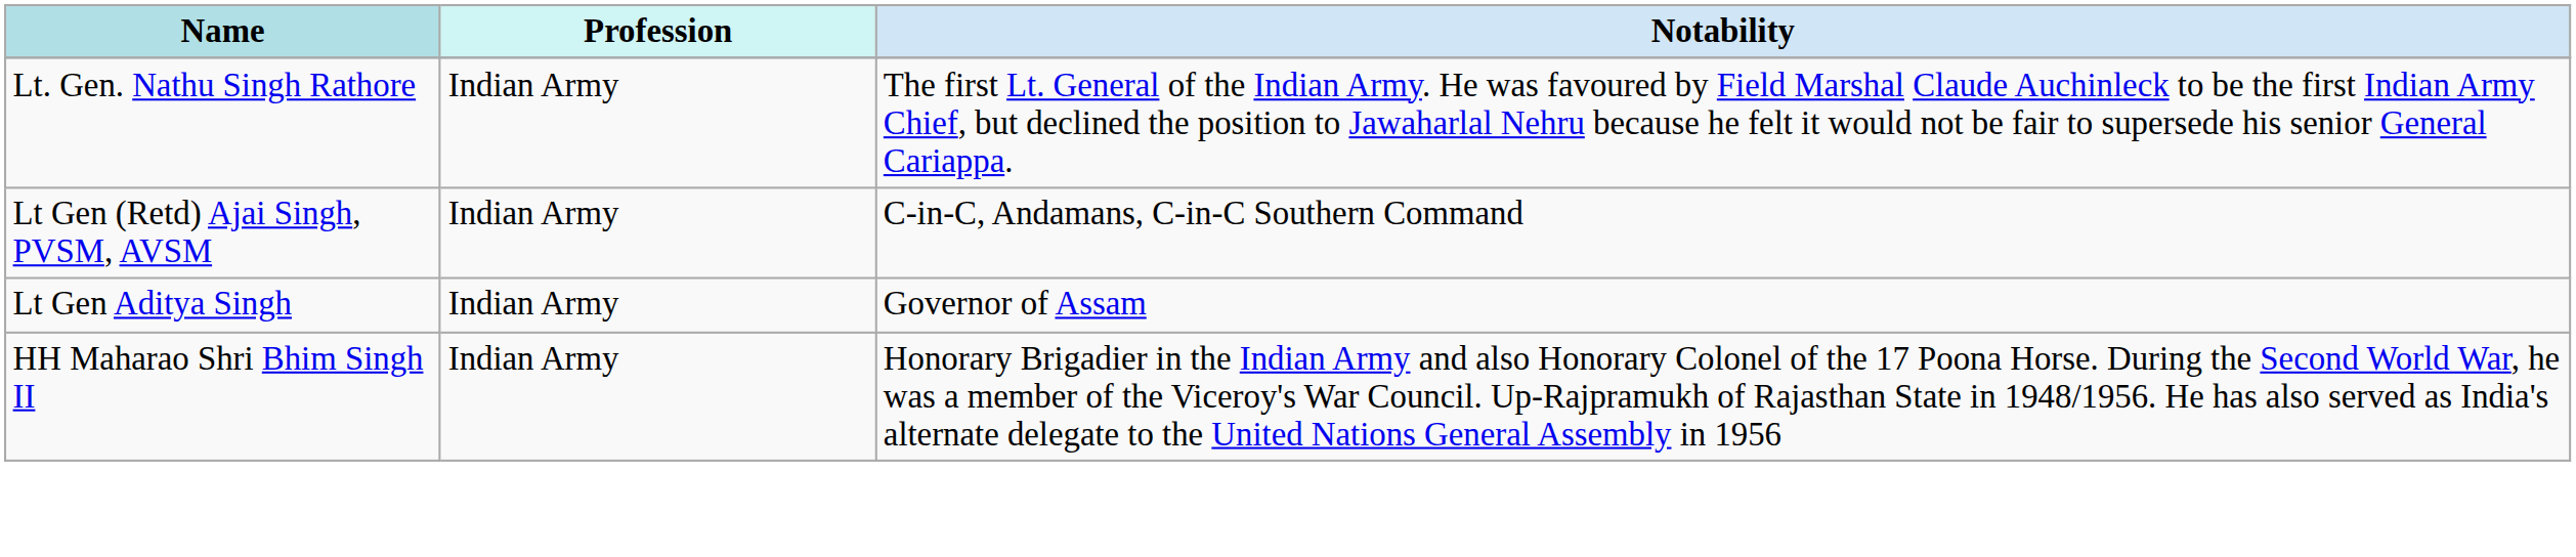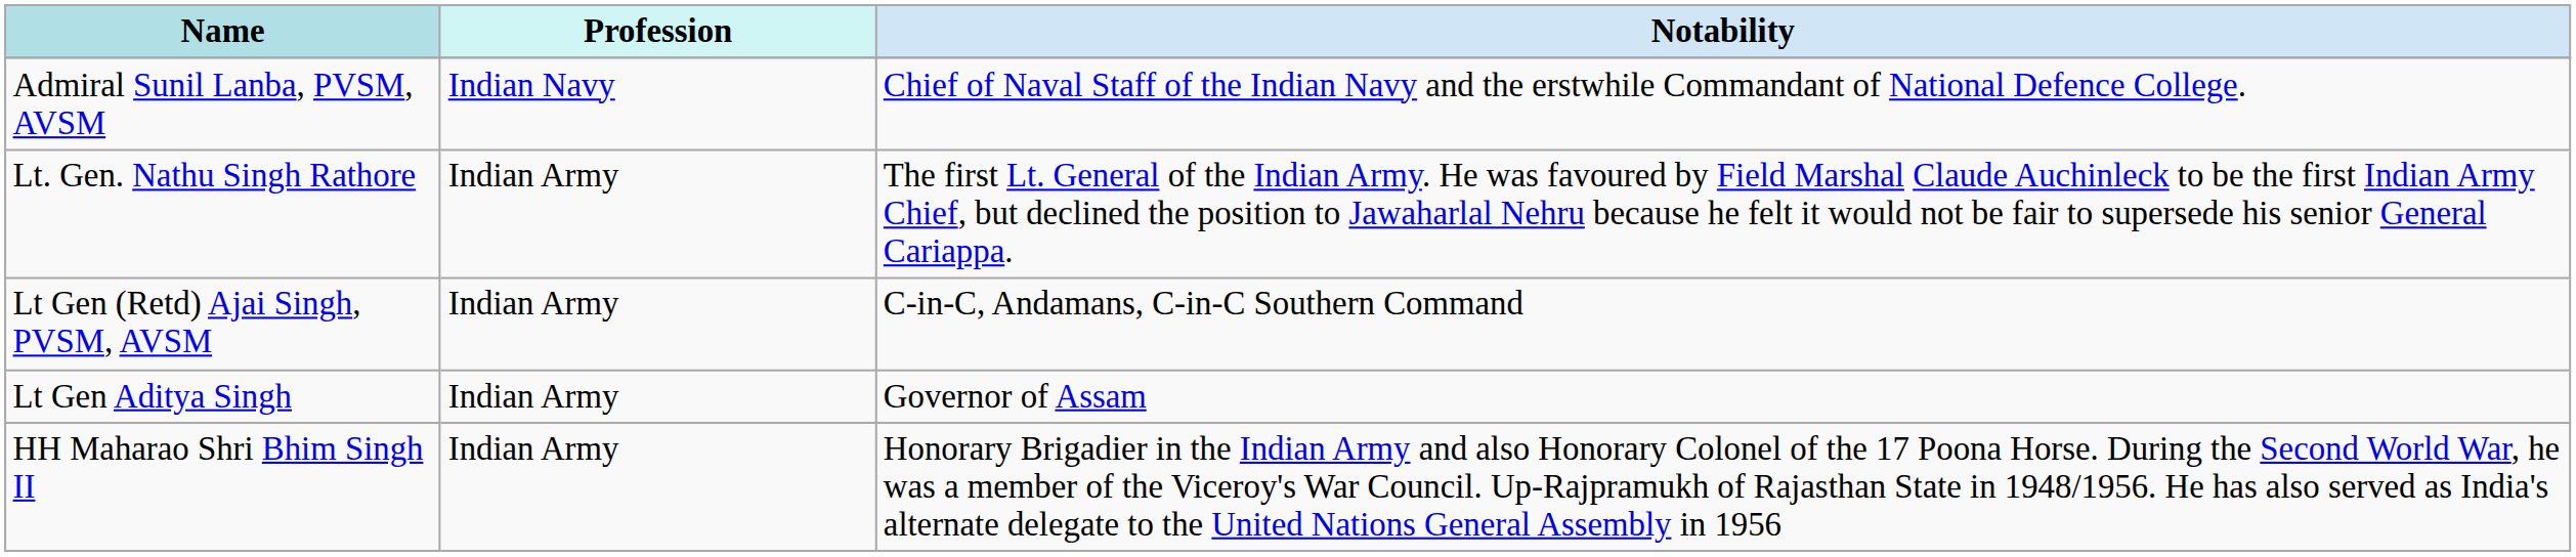 <table class="wikitable" style="sortable">
 <tr>
 <th style="background:#b0e0e6" width="200px">Name</th>
 <th style="background:#d0f5f5" width="200px">Profession</th>
 <th style="background:#d0e5f5" width="800px">Notability</th>
 </tr>
 <tr valign="top">
+</tr>
+<tr valign="top">
+<td>Admiral <a href='#'>Sunil Lanba</a>,  <a href='#'>PVSM</a>, <a href='#'>AVSM</a></td>
+<td><a href='#'>Indian Navy</a></td>
+<td><a href='#'>Chief of Naval Staff of the Indian Navy</a> and the erstwhile Commandant of <a href='#'>National Defence College</a>.</td>
 </tr>
 <tr valign="top">
 <td>Lt. Gen. <a href='#'>Nathu Singh Rathore</a></td>
 <td>Indian Army</td>
 <td>The first <a href='#'>Lt. General</a> of the <a href='#'>Indian Army</a>. He was favoured by <a href='#'>Field Marshal</a> <a href='#'>Claude Auchinleck</a> to be the first <a href='#'>Indian Army Chief</a>, but declined the position to <a href='#'>Jawaharlal Nehru</a> because he felt it would not be fair to supersede his senior <a href='#'>General Cariappa</a>.</td>
 </tr>
 <tr valign="top">
 <td>Lt Gen (Retd) <a href='#'>Ajai Singh</a>, <a href='#'>PVSM</a>, <a href='#'>AVSM</a></td>
 <td>Indian Army</td>
 <td>C-in-C, Andamans, C-in-C Southern Command</td>
 </tr>
 <tr valign="top">
 <td>Lt Gen <a href='#'>Aditya Singh</a></td>
 <td>Indian Army</td>
 <td>Governor of <a href='#'>Assam</a></td>
 </tr>
 <tr valign="top">
 <td>HH Maharao Shri <a href='#'>Bhim Singh II</a></td>
 <td>Indian Army</td>
 <td>Honorary Brigadier in the <a href='#'>Indian Army</a> and also Honorary Colonel of the 17 Poona Horse. During the <a href='#'>Second World War</a>, he was a member of the Viceroy's War Council. Up-Rajpramukh of Rajasthan State in 1948/1956. He has also served as India's alternate delegate to the <a href='#'>United Nations General Assembly</a> in 1956</td>
 </tr>
 </table>
